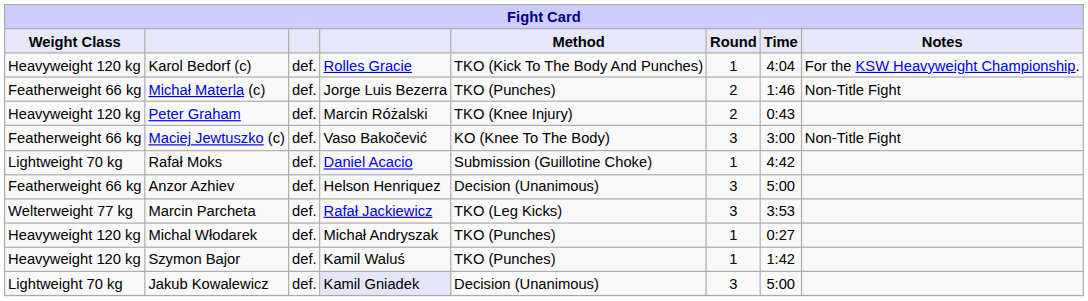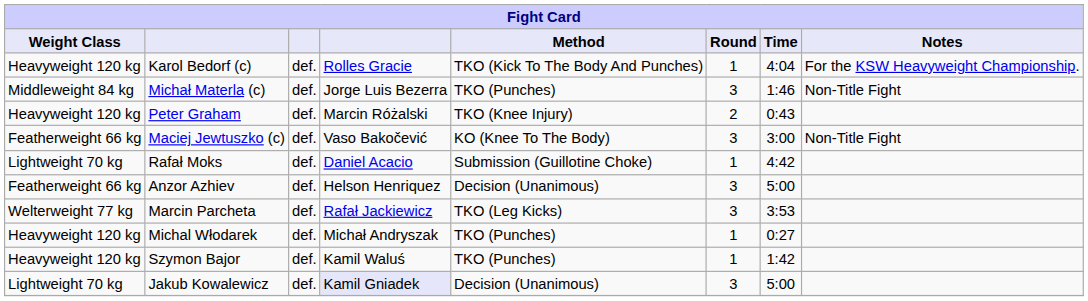 <table class="wikitable" style="font-size: 80%;">
 <tr>
 <th colspan="8" style="background-color: #ccf; color: #000080; text-align: center;"><strong>Fight Card</strong></th>
 </tr>
 <tr>
 <th colspan="1" style="background-color: #E6E8FA; color: #000000; text-align: center;">Weight Class</th>
 <th colspan="1" style="background-color: #E6E8FA; color: #000000; text-align: center;"></th>
 <th colspan="1" style="background-color: #E6E8FA; color: #000000; text-align: center;"></th>
 <th colspan="1" style="background-color: #E6E8FA; color: #000000; text-align: center;"></th>
 <th colspan="1" style="background-color: #E6E8FA; color: #000000; text-align: center;">Method</th>
 <th colspan="1" style="background-color: #E6E8FA; color: #000000; text-align: center;">Round</th>
 <th colspan="1" style="background-color: #E6E8FA; color: #000000; text-align: center;">Time</th>
 <th colspan="1" style="background-color: #E6E8FA; color: #000000; text-align: center;">Notes</th>
 </tr>
 <tr>
 <td>Heavyweight 120 kg</td>
 <td> Karol Bedorf (c)</td>
 <td>def.</td>
 <td> <a href='#'>Rolles Gracie</a></td>
 <td>TKO (Kick To The Body And Punches)</td>
 <td align=center>1</td>
 <td align=center>4:04</td>
 <td>For the <a href='#'>KSW Heavyweight Championship</a>.</td>
 </tr>
 <tr>
-<td>Featherweight 66 kg</td>
+<td>Middleweight 84 kg</td>
 <td> <a href='#'>Michał Materla</a> (c)</td>
 <td>def.</td>
 <td> Jorge Luis Bezerra</td>
 <td>TKO (Punches)</td>
-<td align=center>2</td>
+<td align=center>3</td>
 <td align=center>1:46</td>
 <td>Non-Title Fight</td>
 </tr>
 <tr>
 <td>Heavyweight 120 kg</td>
 <td> <a href='#'>Peter Graham</a></td>
 <td>def.</td>
 <td> Marcin Różalski</td>
 <td>TKO (Knee Injury)</td>
 <td align=center>2</td>
 <td align=center>0:43</td>
 <td></td>
 </tr>
 <tr>
 <td>Featherweight 66 kg</td>
 <td> <a href='#'>Maciej Jewtuszko</a> (c)</td>
 <td>def.</td>
 <td> Vaso Bakočević</td>
 <td>KO (Knee To The Body)</td>
 <td align=center>3</td>
 <td align=center>3:00</td>
 <td>Non-Title Fight</td>
 </tr>
 <tr>
 <td>Lightweight 70 kg</td>
 <td> Rafał Moks</td>
 <td>def.</td>
 <td> <a href='#'>Daniel Acacio</a></td>
 <td>Submission (Guillotine Choke)</td>
 <td align=center>1</td>
 <td align=center>4:42</td>
 <td></td>
 </tr>
 <tr>
 <td>Featherweight 66 kg</td>
 <td> Anzor Azhiev</td>
 <td>def.</td>
 <td> Helson Henriquez</td>
 <td>Decision (Unanimous)</td>
 <td align=center>3</td>
 <td align=center>5:00</td>
 <td></td>
 </tr>
 <tr>
 <td>Welterweight 77 kg</td>
 <td> Marcin Parcheta</td>
 <td>def.</td>
 <td> <a href='#'>Rafał Jackiewicz</a></td>
 <td>TKO (Leg Kicks)</td>
 <td align=center>3</td>
 <td align=center>3:53</td>
 <td></td>
 </tr>
 <tr>
 <td>Heavyweight 120 kg</td>
 <td> Michal Włodarek</td>
 <td>def.</td>
 <td> Michał Andryszak</td>
 <td>TKO (Punches)</td>
 <td align=center>1</td>
 <td align=center>0:27</td>
 <td></td>
 </tr>
 <tr>
 <td>Heavyweight 120 kg</td>
 <td> Szymon Bajor</td>
 <td>def.</td>
 <td> Kamil Waluś</td>
 <td>TKO (Punches)</td>
 <td align=center>1</td>
 <td align=center>1:42</td>
 <td></td>
 </tr>
 <tr>
 <td>Lightweight 70 kg</td>
 <td> Jakub Kowalewicz</td>
 <td>def.</td>
 <td style="background: lavender;"> Kamil Gniadek</td>
 <td>Decision (Unanimous)</td>
 <td align=center>3</td>
 <td align=center>5:00</td>
 <td></td>
 </tr>
 <tr>
 </tr>
 </table>
